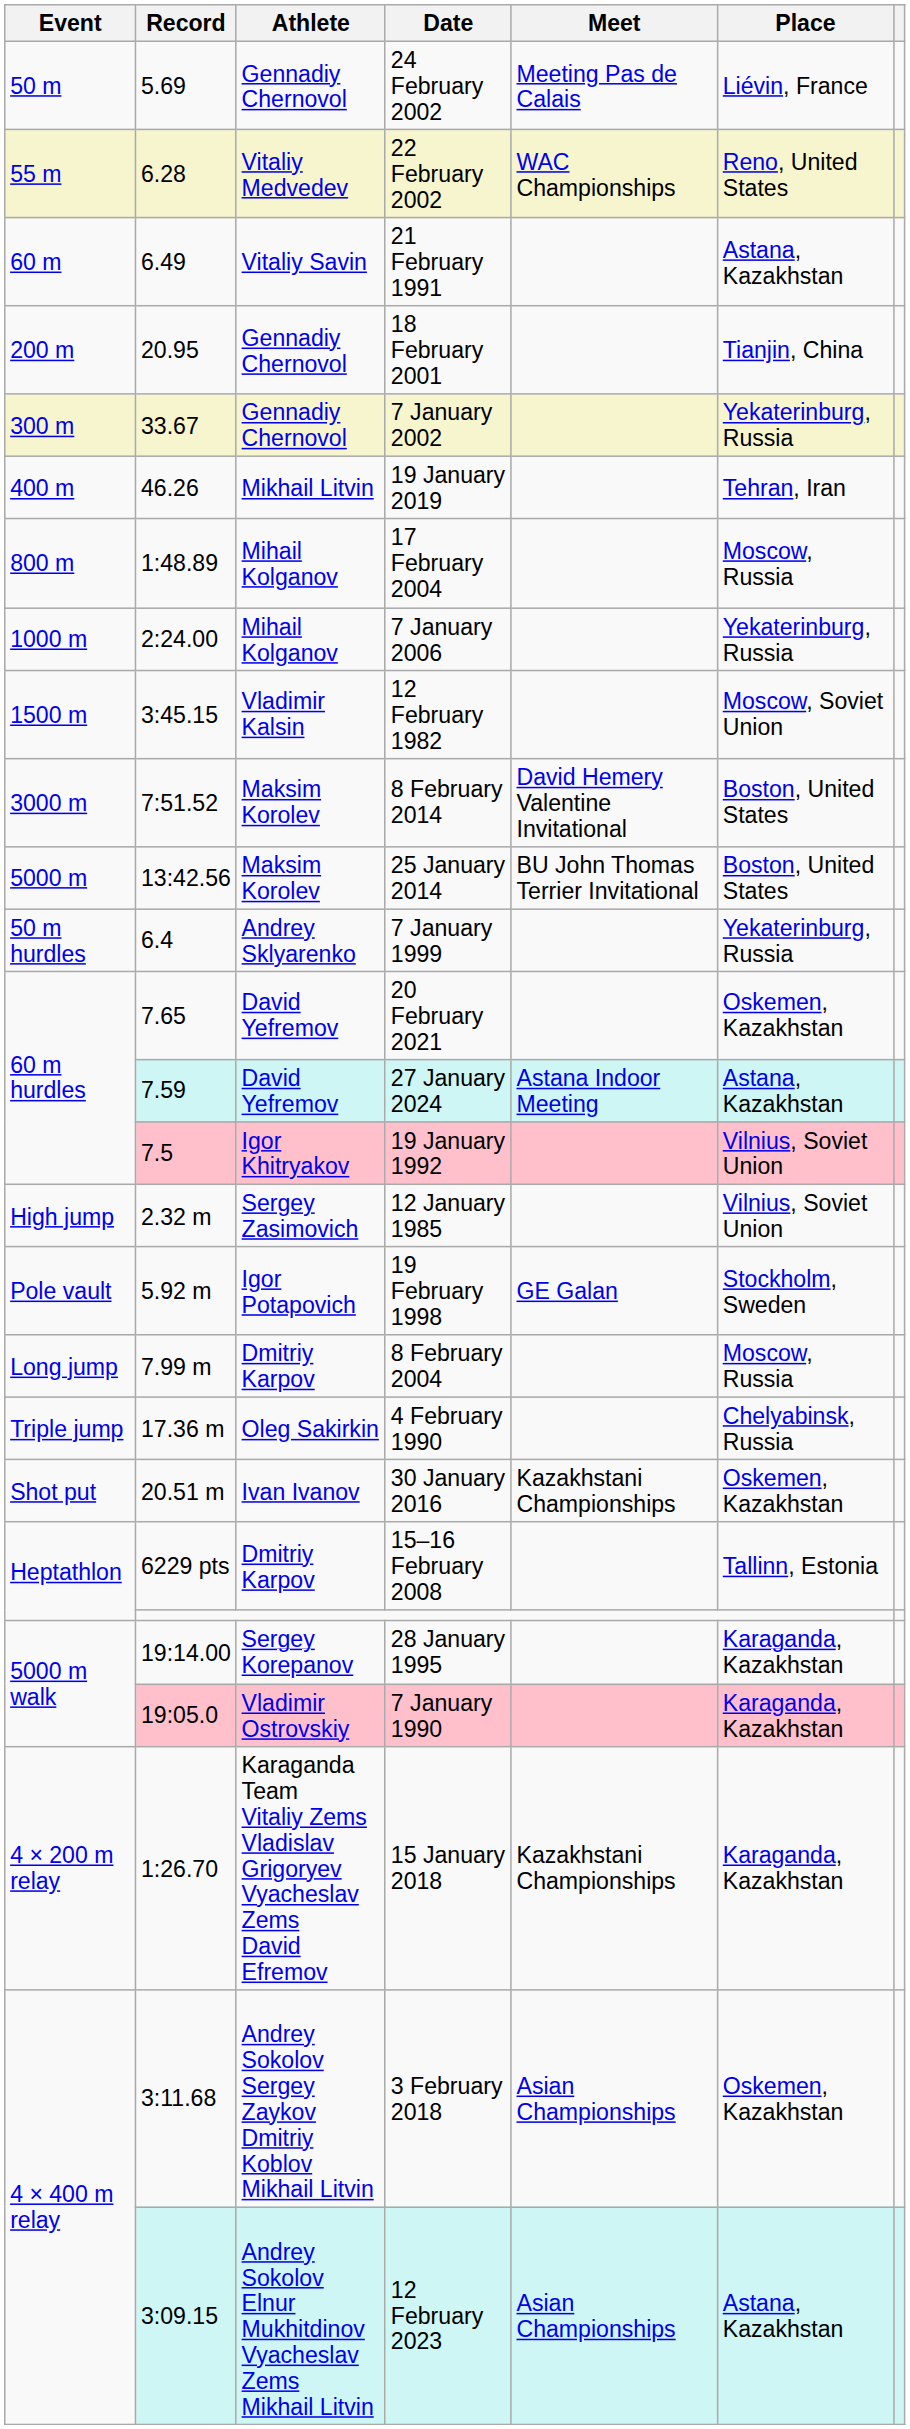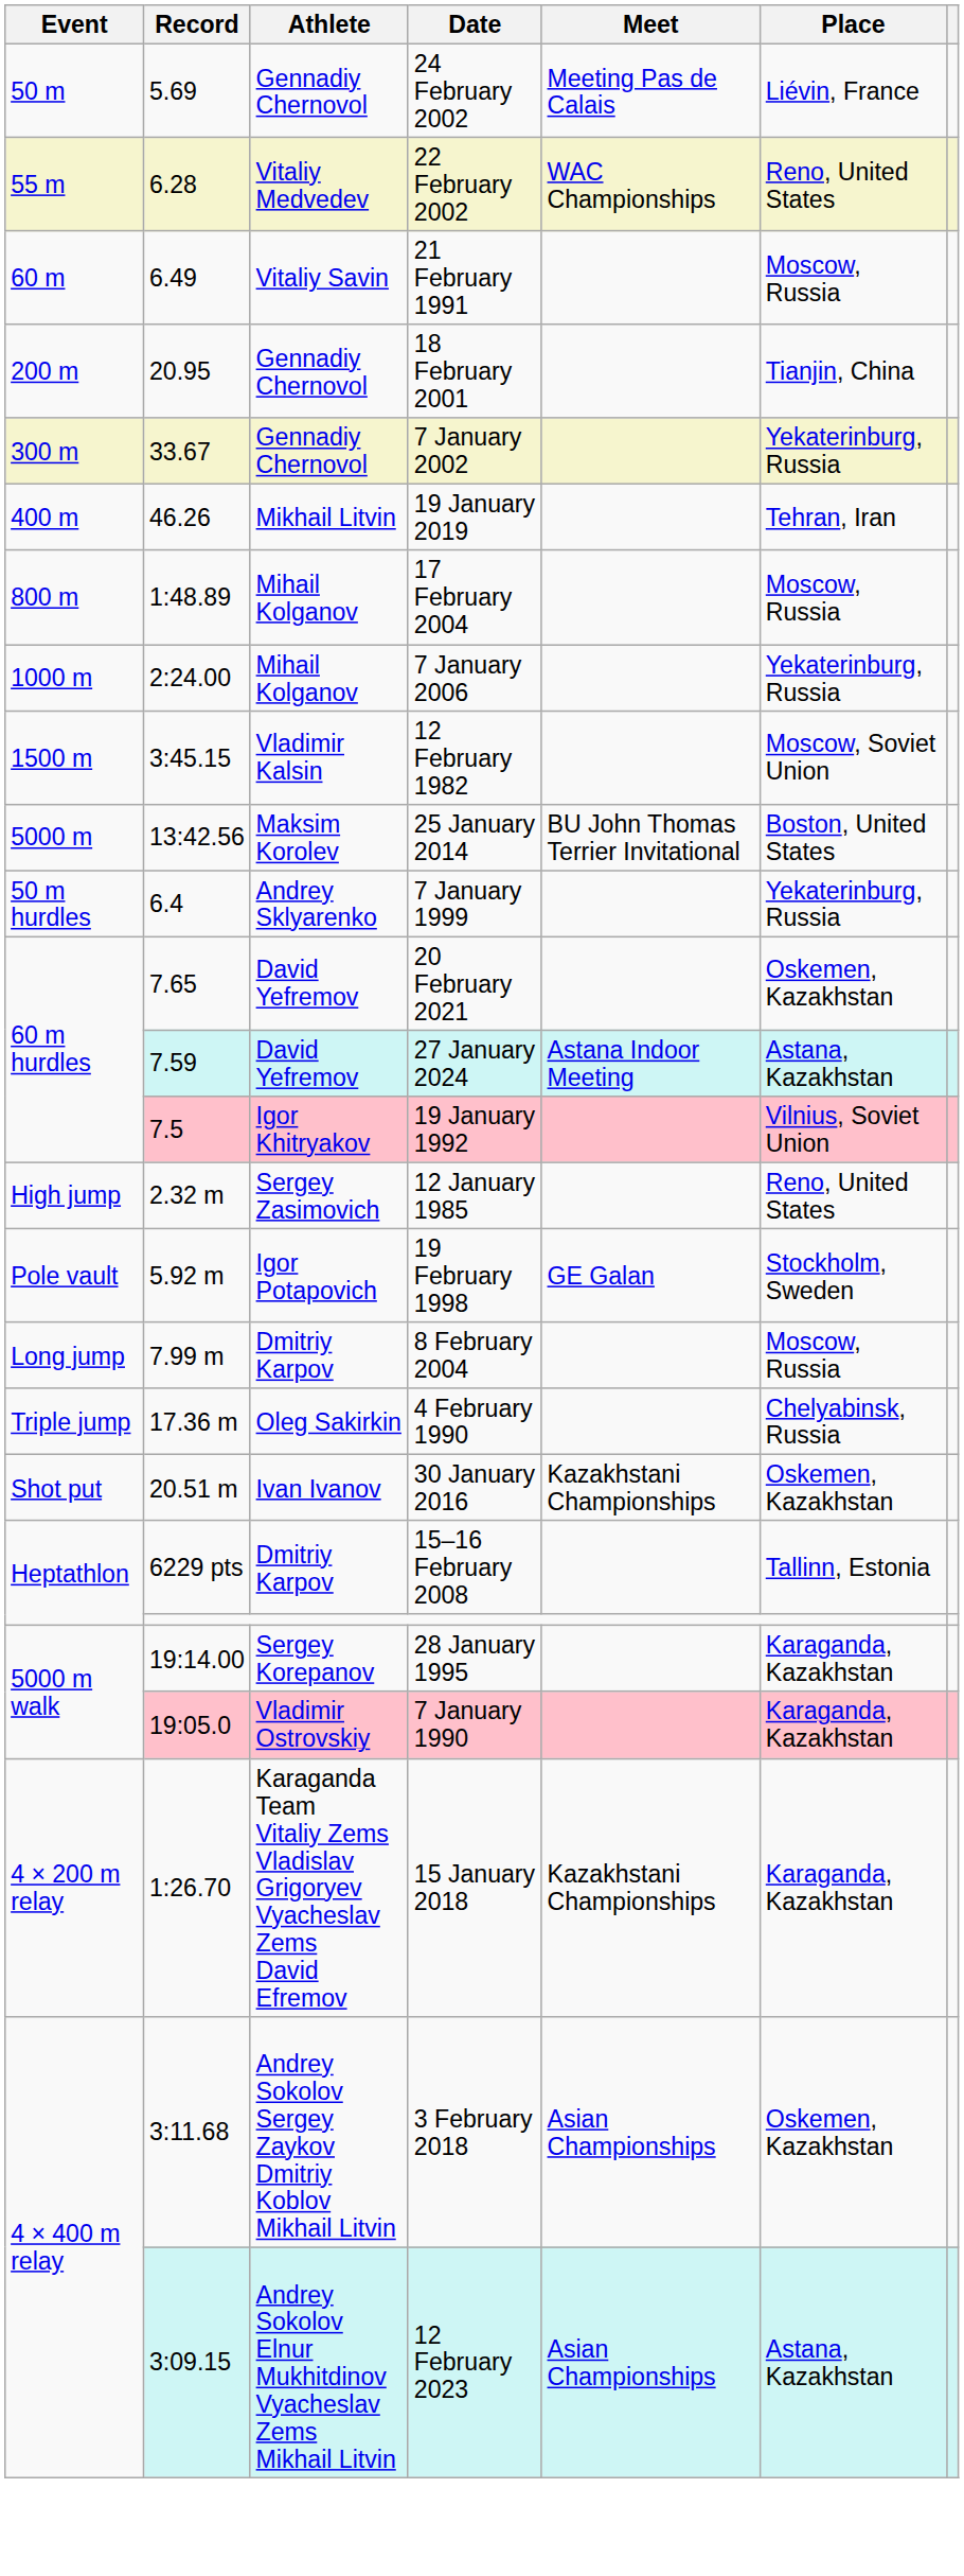 <table class="wikitable" style="font-size:95%; width: 95%;">
 <tr>
 <th>Event</th>
 <th>Record</th>
 <th>Athlete</th>
 <th>Date</th>
 <th>Meet</th>
 <th>Place</th>
 <th></th>
 </tr>
 <tr>
 <td><a href='#'>50 m</a></td>
 <td>5.69</td>
 <td><a href='#'>Gennadiy Chernovol</a></td>
 <td>24 February 2002</td>
 <td><a href='#'>Meeting Pas de Calais</a></td>
 <td><a href='#'>Liévin</a>, France</td>
 <td></td>
 </tr>
 <tr style="background:#f6F5CE;">
 <td><a href='#'>55 m</a></td>
 <td>6.28 </td>
 <td><a href='#'>Vitaliy Medvedev</a></td>
 <td>22 February 2002</td>
 <td><a href='#'>WAC</a> Championships</td>
 <td><a href='#'>Reno</a>, United States</td>
 <td></td>
 </tr>
 <tr>
 <td><a href='#'>60 m</a></td>
 <td>6.49 </td>
 <td><a href='#'>Vitaliy Savin</a></td>
 <td>21 February 1991</td>
 <td></td>
-<td><a href='#'>Astana</a>, Kazakhstan</td>
+<td><a href='#'>Moscow</a>, Russia</td>
 <td></td>
 </tr>
 <tr>
 <td><a href='#'>200 m</a></td>
 <td>20.95</td>
 <td><a href='#'>Gennadiy Chernovol</a></td>
 <td>18 February 2001</td>
 <td></td>
 <td><a href='#'>Tianjin</a>, China</td>
 <td></td>
 </tr>
 <tr style="background:#f6F5CE;">
 <td><a href='#'>300 m</a></td>
 <td>33.67</td>
 <td><a href='#'>Gennadiy Chernovol</a></td>
 <td>7 January 2002</td>
 <td></td>
 <td><a href='#'>Yekaterinburg</a>, Russia</td>
 <td></td>
 </tr>
 <tr>
 <td><a href='#'>400 m</a></td>
 <td>46.26</td>
 <td><a href='#'>Mikhail Litvin</a></td>
 <td>19 January 2019</td>
 <td></td>
 <td><a href='#'>Tehran</a>, Iran</td>
 <td></td>
 </tr>
 <tr>
 <td><a href='#'>800 m</a></td>
 <td>1:48.89</td>
 <td><a href='#'>Mihail Kolganov</a></td>
 <td>17 February 2004</td>
 <td></td>
 <td><a href='#'>Moscow</a>, Russia</td>
 <td></td>
 </tr>
 <tr>
 <td><a href='#'>1000 m</a></td>
 <td>2:24.00</td>
 <td><a href='#'>Mihail Kolganov</a></td>
 <td>7 January 2006</td>
 <td></td>
 <td><a href='#'>Yekaterinburg</a>, Russia</td>
 <td></td>
 </tr>
 <tr>
 <td><a href='#'>1500 m</a></td>
 <td>3:45.15</td>
 <td><a href='#'>Vladimir Kalsin</a></td>
 <td>12 February 1982</td>
 <td></td>
 <td><a href='#'>Moscow</a>, Soviet Union</td>
 <td></td>
 </tr>
 <tr>
-<td><a href='#'>3000 m</a></td>
-<td>7:51.52</td>
-<td><a href='#'>Maksim Korolev</a></td>
-<td>8 February 2014</td>
-<td><a href='#'>David Hemery</a> Valentine Invitational</td>
-<td><a href='#'>Boston</a>, United States</td>
-<td></td>
-</tr>
-<tr>
 <td><a href='#'>5000 m</a></td>
 <td>13:42.56</td>
 <td><a href='#'>Maksim Korolev</a></td>
 <td>25 January 2014</td>
 <td>BU John Thomas Terrier Invitational</td>
 <td><a href='#'>Boston</a>, United States</td>
 <td></td>
 </tr>
 <tr>
 <td><a href='#'>50 m hurdles</a></td>
 <td>6.4 </td>
 <td><a href='#'>Andrey Sklyarenko</a></td>
 <td>7 January 1999</td>
 <td></td>
 <td><a href='#'>Yekaterinburg</a>, Russia</td>
 <td></td>
 </tr>
 <tr>
 <td rowspan=3><a href='#'>60 m hurdles</a></td>
 <td>7.65</td>
 <td><a href='#'>David Yefremov</a></td>
 <td>20 February 2021</td>
 <td></td>
 <td><a href='#'>Oskemen</a>, Kazakhstan</td>
 <td></td>
 </tr>
 <tr bgcolor=#CEF6F5>
 <td>7.59</td>
 <td><a href='#'>David Yefremov</a></td>
 <td>27 January 2024</td>
 <td><a href='#'>Astana Indoor Meeting</a></td>
 <td><a href='#'>Astana</a>, Kazakhstan</td>
 <td></td>
 </tr>
 <tr style="background:pink">
 <td>7.5 </td>
 <td><a href='#'>Igor Khitryakov</a></td>
 <td>19 January 1992</td>
 <td></td>
 <td><a href='#'>Vilnius</a>, Soviet Union</td>
 <td></td>
 </tr>
 <tr>
 <td><a href='#'>High jump</a></td>
 <td>2.32 m</td>
 <td><a href='#'>Sergey Zasimovich</a></td>
 <td>12 January 1985</td>
 <td></td>
-<td><a href='#'>Vilnius</a>, Soviet Union</td>
+<td><a href='#'>Reno</a>, United States</td>
 <td></td>
 </tr>
 <tr>
 <td><a href='#'>Pole vault</a></td>
 <td>5.92 m </td>
 <td><a href='#'>Igor Potapovich</a></td>
 <td>19 February 1998</td>
 <td><a href='#'>GE Galan</a></td>
 <td><a href='#'>Stockholm</a>, Sweden</td>
 <td></td>
 </tr>
 <tr>
 <td><a href='#'>Long jump</a></td>
 <td>7.99 m</td>
 <td><a href='#'>Dmitriy Karpov</a></td>
 <td>8 February 2004</td>
 <td></td>
 <td><a href='#'>Moscow</a>, Russia</td>
 <td></td>
 </tr>
 <tr>
 <td><a href='#'>Triple jump</a></td>
 <td>17.36 m</td>
 <td><a href='#'>Oleg Sakirkin</a></td>
 <td>4 February 1990</td>
 <td></td>
 <td><a href='#'>Chelyabinsk</a>, Russia</td>
 <td></td>
 </tr>
 <tr>
 <td><a href='#'>Shot put</a></td>
 <td>20.51 m </td>
 <td><a href='#'>Ivan Ivanov</a></td>
 <td>30 January 2016</td>
 <td>Kazakhstani Championships</td>
 <td><a href='#'>Oskemen</a>, Kazakhstan</td>
 <td></td>
 </tr>
 <tr>
 <td rowspan=2><a href='#'>Heptathlon</a></td>
 <td>6229 pts</td>
 <td><a href='#'>Dmitriy Karpov</a></td>
 <td>15–16 February 2008</td>
 <td></td>
 <td><a href='#'>Tallinn</a>, Estonia</td>
 <td></td>
 </tr>
 <tr>
 <td colspan=5></td>
 <td></td>
 </tr>
 <tr>
 <td rowspan=2><a href='#'>5000 m walk</a></td>
 <td>19:14.00</td>
 <td><a href='#'>Sergey Korepanov</a></td>
 <td>28 January 1995</td>
 <td></td>
 <td><a href='#'>Karaganda</a>, Kazakhstan</td>
 <td></td>
 </tr>
 <tr style="background:pink">
 <td>19:05.0</td>
 <td><a href='#'>Vladimir Ostrovskiy</a></td>
 <td>7 January 1990</td>
 <td></td>
 <td><a href='#'>Karaganda</a>, Kazakhstan</td>
 <td></td>
 </tr>
 <tr>
 <td><a href='#'>4 × 200 m relay</a></td>
 <td>1:26.70</td>
 <td>Karaganda Team<br><a href='#'>Vitaliy Zems</a><br><a href='#'>Vladislav Grigoryev</a><br><a href='#'>Vyacheslav Zems</a><br><a href='#'>David Efremov</a></td>
 <td>15 January 2018 </td>
 <td>Kazakhstani Championships</td>
 <td><a href='#'>Karaganda</a>, Kazakhstan</td>
 <td></td>
 </tr>
 <tr>
 <td rowspan=2><a href='#'>4 × 400 m relay</a></td>
 <td>3:11.68</td>
 <td><br><a href='#'>Andrey Sokolov</a><br><a href='#'>Sergey Zaykov</a><br><a href='#'>Dmitriy Koblov</a><br><a href='#'>Mikhail Litvin</a></td>
 <td>3 February 2018</td>
 <td><a href='#'>Asian Championships</a></td>
 <td><a href='#'>Oskemen</a>, Kazakhstan</td>
 <td></td>
 </tr>
 <tr style="background:#cef6f5;">
 <td>3:09.15</td>
 <td><br><a href='#'>Andrey Sokolov</a><br><a href='#'>Elnur Mukhitdinov</a><br><a href='#'>Vyacheslav Zems</a><br><a href='#'>Mikhail Litvin</a></td>
 <td>12 February 2023</td>
 <td><a href='#'>Asian Championships</a></td>
 <td><a href='#'>Astana</a>, Kazakhstan</td>
 <td></td>
 </tr>
 <tr>
 </tr>
 </table>
